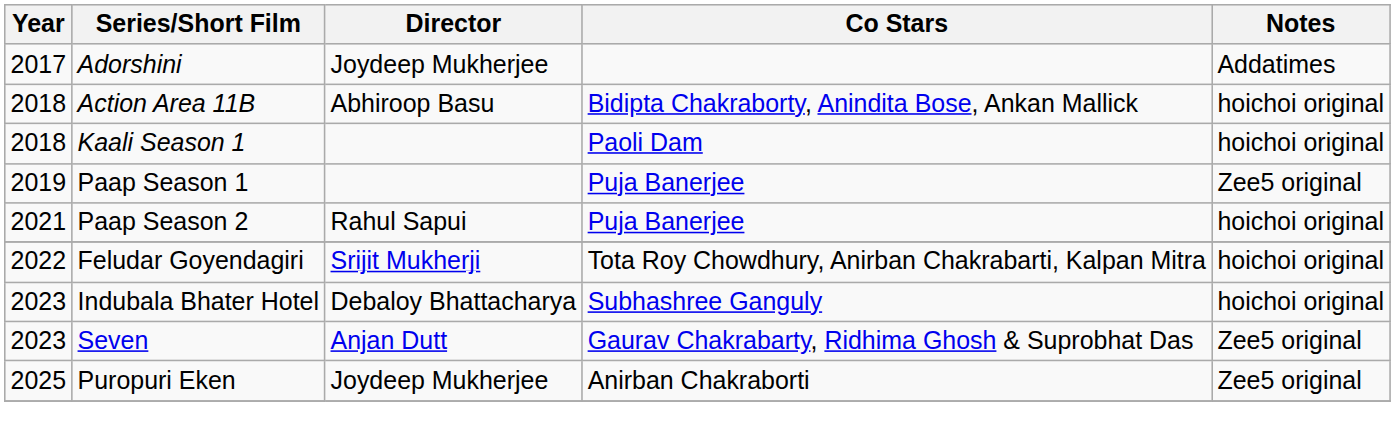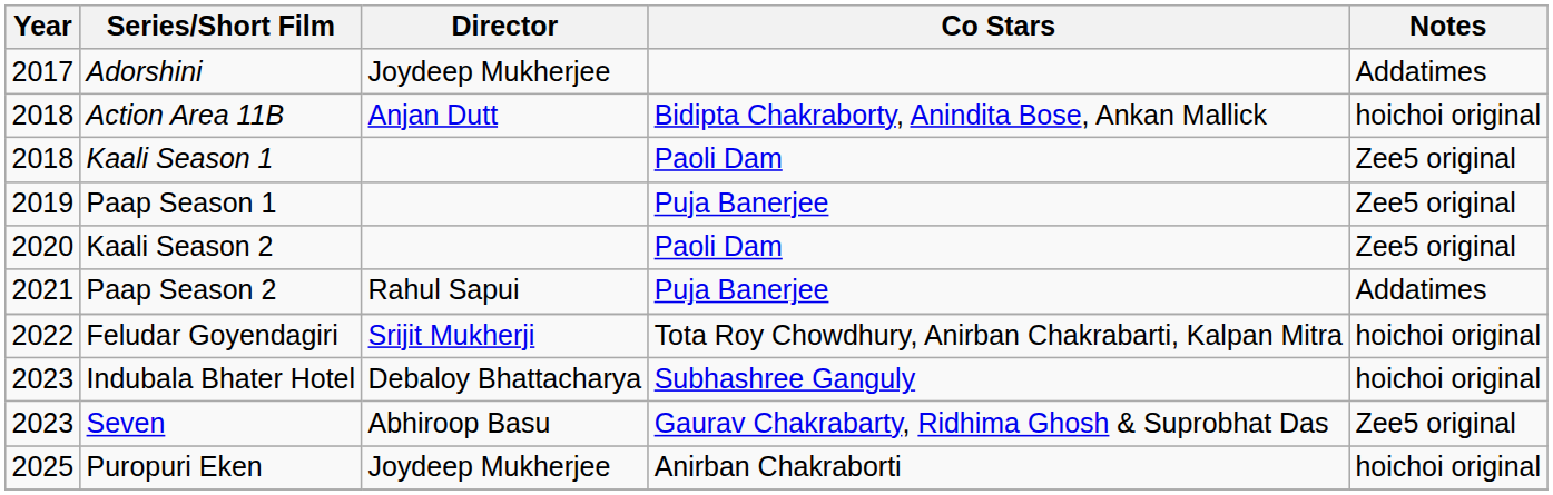 <table class="wikitable sortable">
 <tr>
 <th>Year</th>
 <th>Series/Short Film</th>
 <th>Director</th>
 <th>Co Stars</th>
 <th>Notes</th>
 </tr>
 <tr>
 <td>2017</td>
 <td><em>Adorshini</em></td>
 <td>Joydeep Mukherjee</td>
 <td></td>
 <td>Addatimes</td>
 </tr>
 <tr>
 <td>2018</td>
 <td><em>Action Area 11B</em></td>
-<td>Abhiroop Basu</td>
+<td><a href='#'>Anjan Dutt</a></td>
 <td><a href='#'>Bidipta Chakraborty</a>, <a href='#'>Anindita Bose</a>, Ankan Mallick</td>
 <td>hoichoi original</td>
 </tr>
 <tr>
 <td>2018</td>
 <td><em>Kaali Season 1</em></td>
 <td></td>
 <td><a href='#'>Paoli Dam</a></td>
-<td>hoichoi original</td>
+<td>Zee5 original</td>
 </tr>
 <tr>
 <td>2019</td>
 <td>Paap Season 1</td>
 <td></td>
 <td><a href='#'>Puja Banerjee</a></td>
 <td>Zee5 original</td>
 </tr>
 <tr>
+<td>2020</td>
+<td>Kaali Season 2</td>
+<td></td>
+<td><a href='#'>Paoli Dam</a></td>
+<td>Zee5 original</td>
+</tr>
+<tr>
 <td>2021</td>
 <td>Paap Season 2</td>
 <td>Rahul Sapui</td>
 <td><a href='#'>Puja Banerjee</a></td>
-<td>hoichoi original</td>
+<td>Addatimes</td>
 </tr>
 <tr>
 </tr>
 <tr>
 <td>2022</td>
 <td>Feludar Goyendagiri</td>
 <td><a href='#'>Srijit Mukherji</a></td>
 <td>Tota Roy Chowdhury, Anirban Chakrabarti, Kalpan Mitra</td>
 <td>hoichoi original</td>
 </tr>
 <tr>
 <td>2023</td>
 <td>Indubala Bhater Hotel</td>
 <td>Debaloy Bhattacharya</td>
 <td><a href='#'>Subhashree Ganguly</a></td>
 <td>hoichoi original</td>
 </tr>
 <tr>
 <td>2023</td>
 <td><a href='#'>Seven</a></td>
-<td><a href='#'>Anjan Dutt</a></td>
+<td>Abhiroop Basu</td>
 <td><a href='#'>Gaurav Chakrabarty</a>, <a href='#'>Ridhima Ghosh</a> & Suprobhat Das</td>
 <td>Zee5 original</td>
 </tr>
 <tr>
 <td>2025</td>
 <td>Puropuri Eken</td>
 <td>Joydeep Mukherjee</td>
 <td>Anirban Chakraborti</td>
-<td>Zee5 original</td>
+<td>hoichoi original</td>
 </tr>
 <tr>
 </tr>
 </table>
